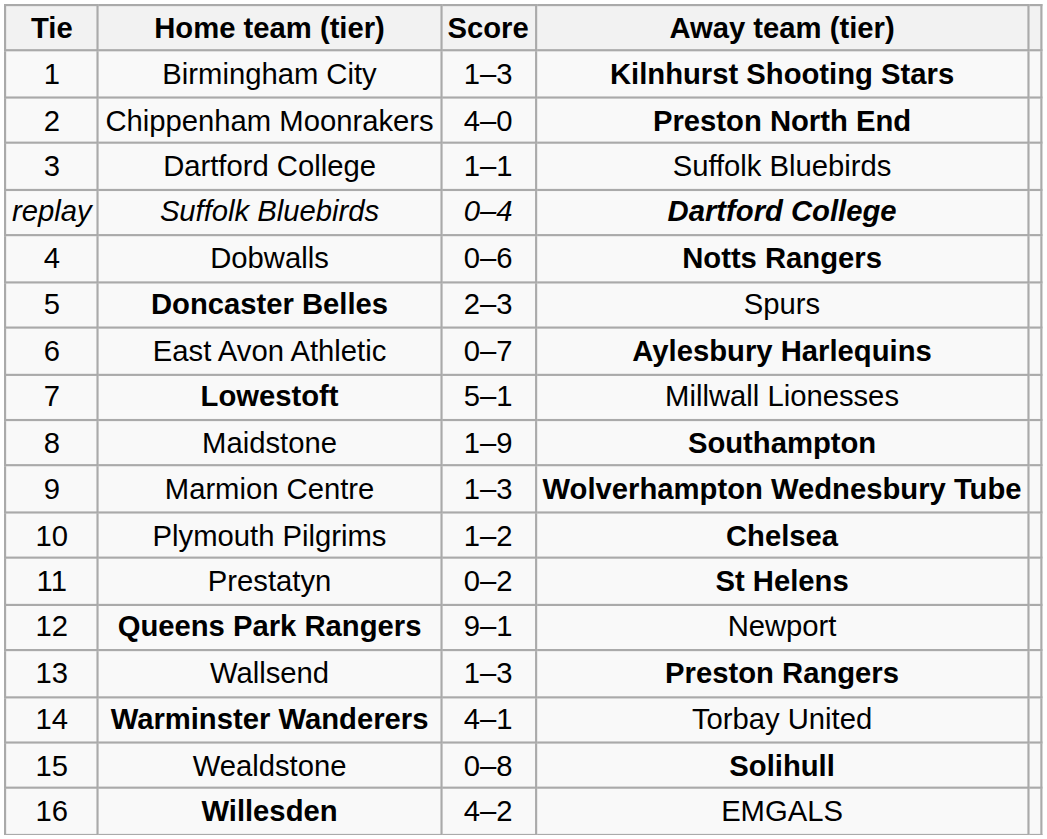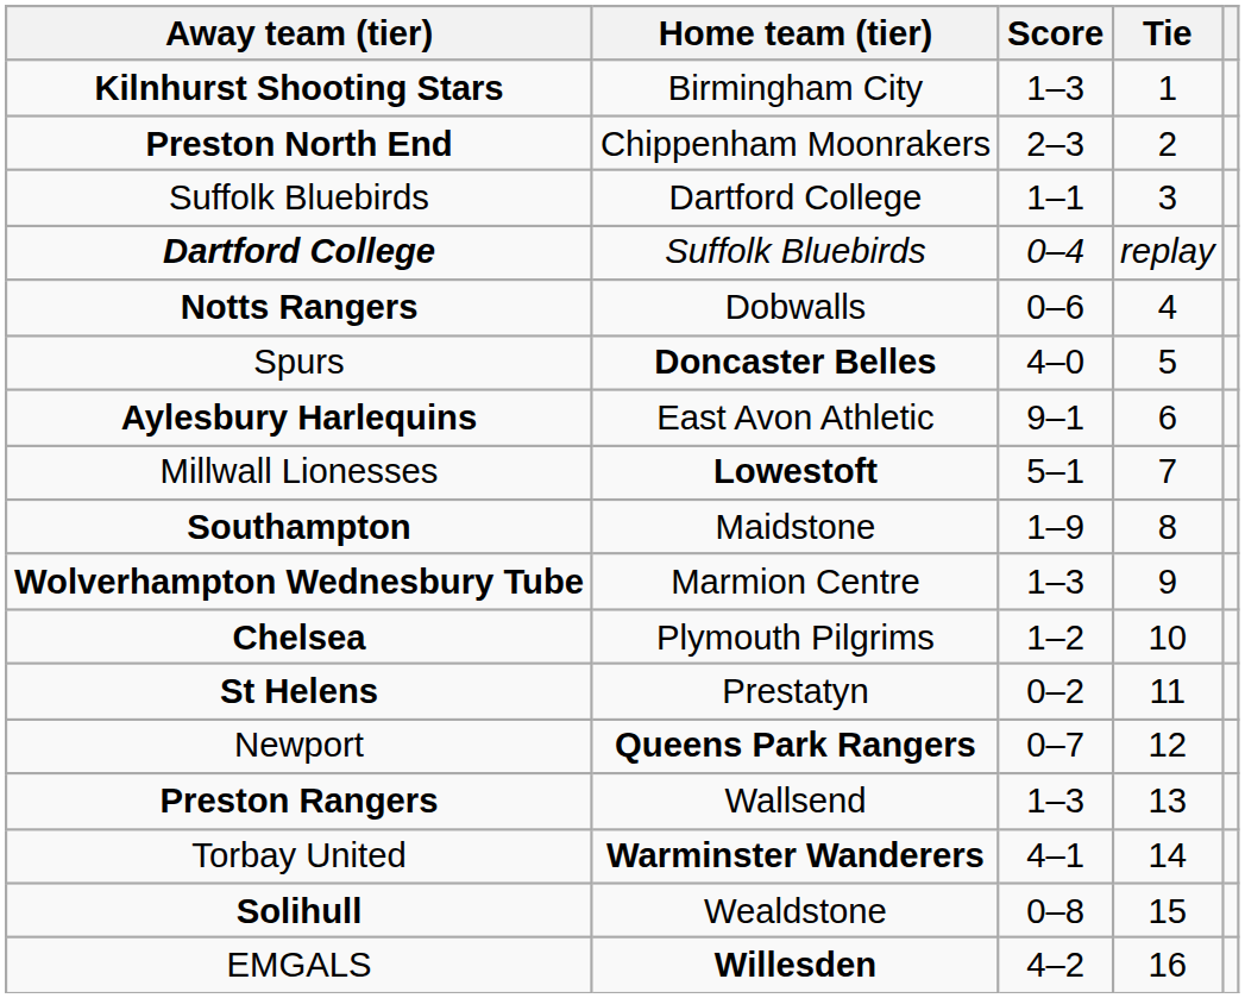 <table class="wikitable" style="text-align:center; font-size:85%">
 <tr>
-<th>Tie</th>
+<th>Away team (tier)</th>
 <th>Home team (tier)</th>
 <th>Score</th>
-<th>Away team (tier)</th>
+<th>Tie</th>
 <th></th>
 </tr>
 <tr>
-<td align="center">1</td>
+<td><strong>Kilnhurst Shooting Stars</strong></td>
 <td>Birmingham City</td>
 <td align="center">1–3</td>
-<td><strong>Kilnhurst Shooting Stars</strong></td>
+<td align="center">1</td>
 <td></td>
 </tr>
 <tr>
+<td><strong>Preston North End</strong></td>
+<td>Chippenham Moonrakers</td>
+<td align="center">2–3</td>
 <td align="center">2</td>
-<td>Chippenham Moonrakers</td>
-<td align="center">4–0</td>
-<td><strong>Preston North End</strong></td>
 <td></td>
 </tr>
 <tr>
-<td align="center">3</td>
+<td>Suffolk Bluebirds</td>
 <td>Dartford College</td>
 <td align="center">1–1 </td>
-<td>Suffolk Bluebirds</td>
+<td align="center">3</td>
 <td></td>
 </tr>
 <tr>
-<td align="center"><em>replay</em></td>
+<td><strong><em>Dartford College</em></strong></td>
 <td><em>Suffolk Bluebirds</em></td>
 <td align="center"><em>0–4</em></td>
-<td><strong><em>Dartford College</em></strong></td>
+<td align="center"><em>replay</em></td>
 <td></td>
 </tr>
 <tr>
-<td align="center">4</td>
+<td><strong>Notts Rangers</strong></td>
 <td>Dobwalls</td>
 <td align="center">0–6</td>
-<td><strong>Notts Rangers</strong></td>
+<td align="center">4</td>
 <td></td>
 </tr>
 <tr>
+<td>Spurs</td>
+<td><strong>Doncaster Belles</strong></td>
+<td align="center">4–0</td>
 <td align="center">5</td>
-<td><strong>Doncaster Belles</strong></td>
-<td align="center">2–3</td>
-<td>Spurs</td>
 <td></td>
 </tr>
 <tr>
+<td><strong>Aylesbury Harlequins</strong></td>
+<td>East Avon Athletic</td>
+<td align="center">9–1</td>
 <td align="center">6</td>
-<td>East Avon Athletic</td>
-<td align="center">0–7</td>
-<td><strong>Aylesbury Harlequins</strong></td>
 <td></td>
 </tr>
 <tr>
-<td align="center">7</td>
+<td>Millwall Lionesses</td>
 <td><strong>Lowestoft</strong></td>
 <td align="center">5–1</td>
-<td>Millwall Lionesses</td>
+<td align="center">7</td>
 <td></td>
 </tr>
 <tr>
-<td align="center">8</td>
+<td><strong>Southampton</strong></td>
 <td>Maidstone</td>
 <td align="center">1–9</td>
-<td><strong>Southampton</strong></td>
+<td align="center">8</td>
 <td></td>
 </tr>
 <tr>
-<td align="center">9</td>
+<td><strong>Wolverhampton Wednesbury Tube</strong></td>
 <td>Marmion Centre</td>
 <td align="center">1–3</td>
-<td><strong>Wolverhampton Wednesbury Tube</strong></td>
+<td align="center">9</td>
 <td></td>
 </tr>
 <tr>
-<td align="center">10</td>
+<td><strong>Chelsea</strong></td>
 <td>Plymouth Pilgrims</td>
 <td align="center">1–2</td>
-<td><strong>Chelsea</strong></td>
+<td align="center">10</td>
 <td></td>
 </tr>
 <tr>
-<td align="center">11</td>
+<td><strong>St Helens</strong></td>
 <td>Prestatyn</td>
 <td align="center">0–2</td>
-<td><strong>St Helens</strong></td>
+<td align="center">11</td>
 <td></td>
 </tr>
 <tr>
+<td>Newport</td>
+<td><strong>Queens Park Rangers</strong></td>
+<td align="center">0–7</td>
 <td align="center">12</td>
-<td><strong>Queens Park Rangers</strong></td>
-<td align="center">9–1</td>
-<td>Newport</td>
 <td></td>
 </tr>
 <tr>
-<td align="center">13</td>
+<td><strong>Preston Rangers</strong></td>
 <td>Wallsend</td>
 <td align="center">1–3</td>
-<td><strong>Preston Rangers</strong></td>
+<td align="center">13</td>
 <td></td>
 </tr>
 <tr>
-<td align="center">14</td>
+<td>Torbay United</td>
 <td><strong>Warminster Wanderers</strong></td>
 <td align="center">4–1</td>
-<td>Torbay United</td>
+<td align="center">14</td>
 <td></td>
 </tr>
 <tr>
-<td align="center">15</td>
+<td><strong>Solihull</strong></td>
 <td>Wealdstone</td>
 <td align="center">0–8</td>
-<td><strong>Solihull</strong></td>
+<td align="center">15</td>
 <td></td>
 </tr>
 <tr>
-<td align="center">16</td>
+<td>EMGALS</td>
 <td><strong>Willesden</strong></td>
 <td align="center">4–2</td>
-<td>EMGALS</td>
+<td align="center">16</td>
 <td></td>
 </tr>
 </table>
